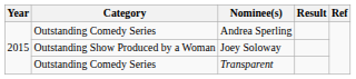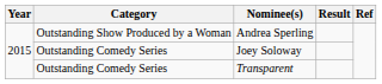 <table class="wikitable">
 <tr>
 <th>Year</th>
 <th>Category</th>
 <th>Nominee(s)</th>
 <th>Result</th>
 <th>Ref</th>
 </tr>
 <tr>
 <td rowspan=3>2015</td>
-<td>Outstanding Comedy Series</td>
+<td>Outstanding Show Produced by a Woman</td>
 <td>Andrea Sperling</td>
 <td></td>
 <td rowspan=3></td>
 </tr>
 <tr>
-<td>Outstanding Show Produced by a Woman</td>
+<td>Outstanding Comedy Series</td>
 <td>Joey Soloway</td>
 <td></td>
 </tr>
 <tr>
 <td>Outstanding Comedy Series</td>
 <td><em>Transparent</em></td>
 <td></td>
 </tr>
 </table>
